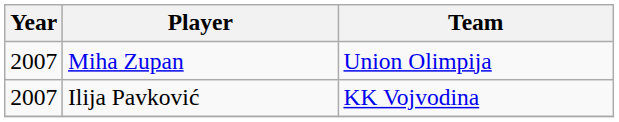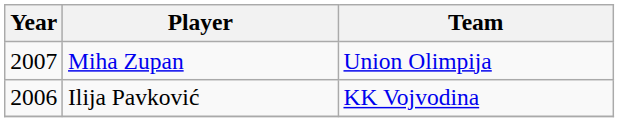 <table class="wikitable">
 <tr>
 <th>Year</th>
 <th width=180>Player</th>
 <th width=180>Team</th>
 </tr>
 <tr>
 <td>2007</td>
 <td> <a href='#'>Miha Zupan</a></td>
 <td><a href='#'>Union Olimpija</a></td>
 </tr>
 <tr>
-<td>2007</td>
+<td>2006</td>
 <td> Ilija Pavković</td>
 <td><a href='#'>KK Vojvodina</a></td>
 </tr>
 <tr>
 </tr>
 </table>
